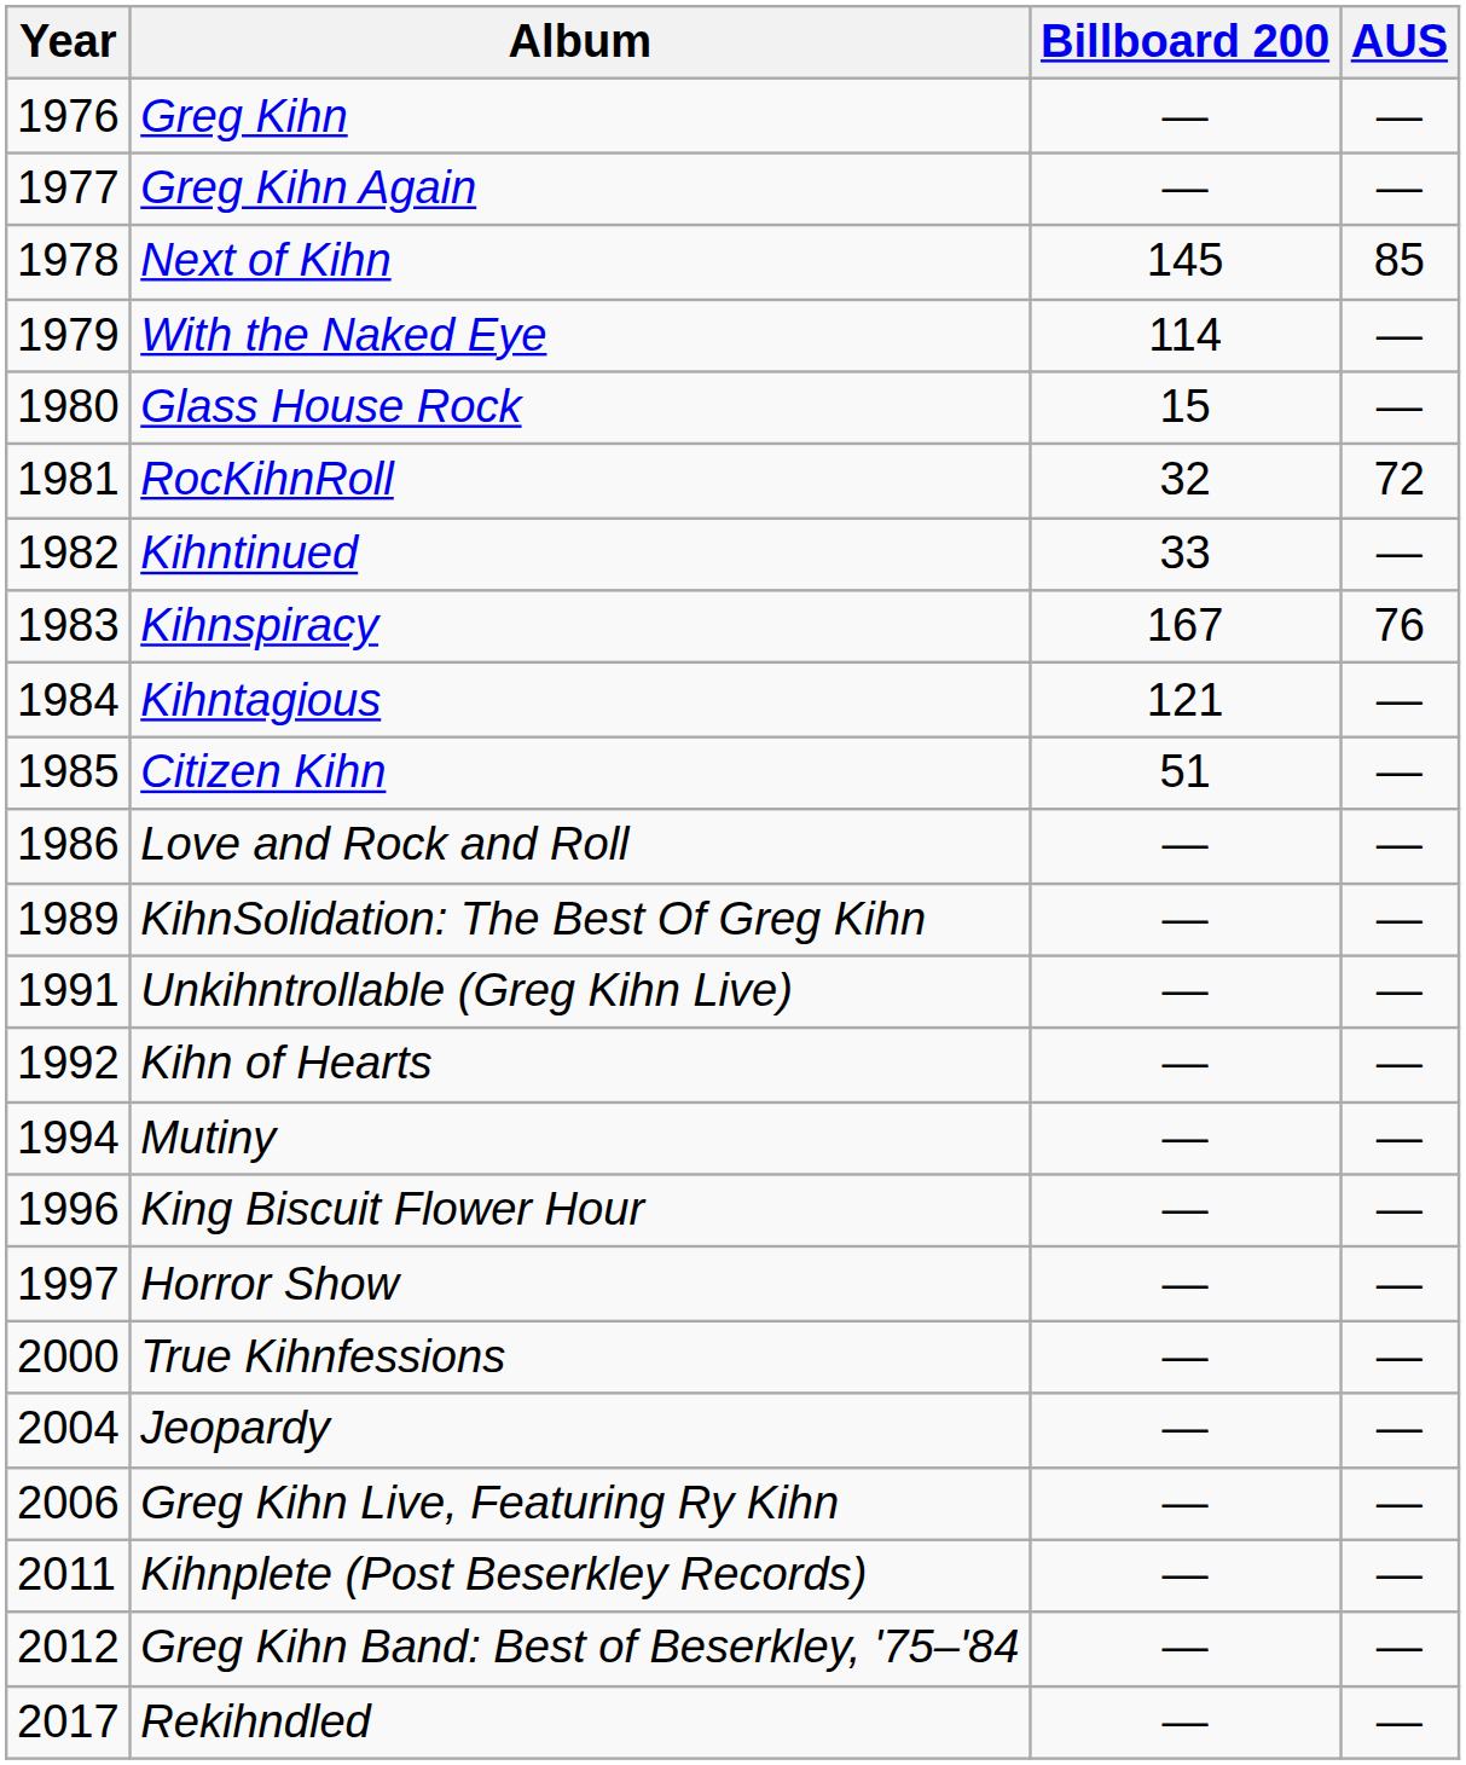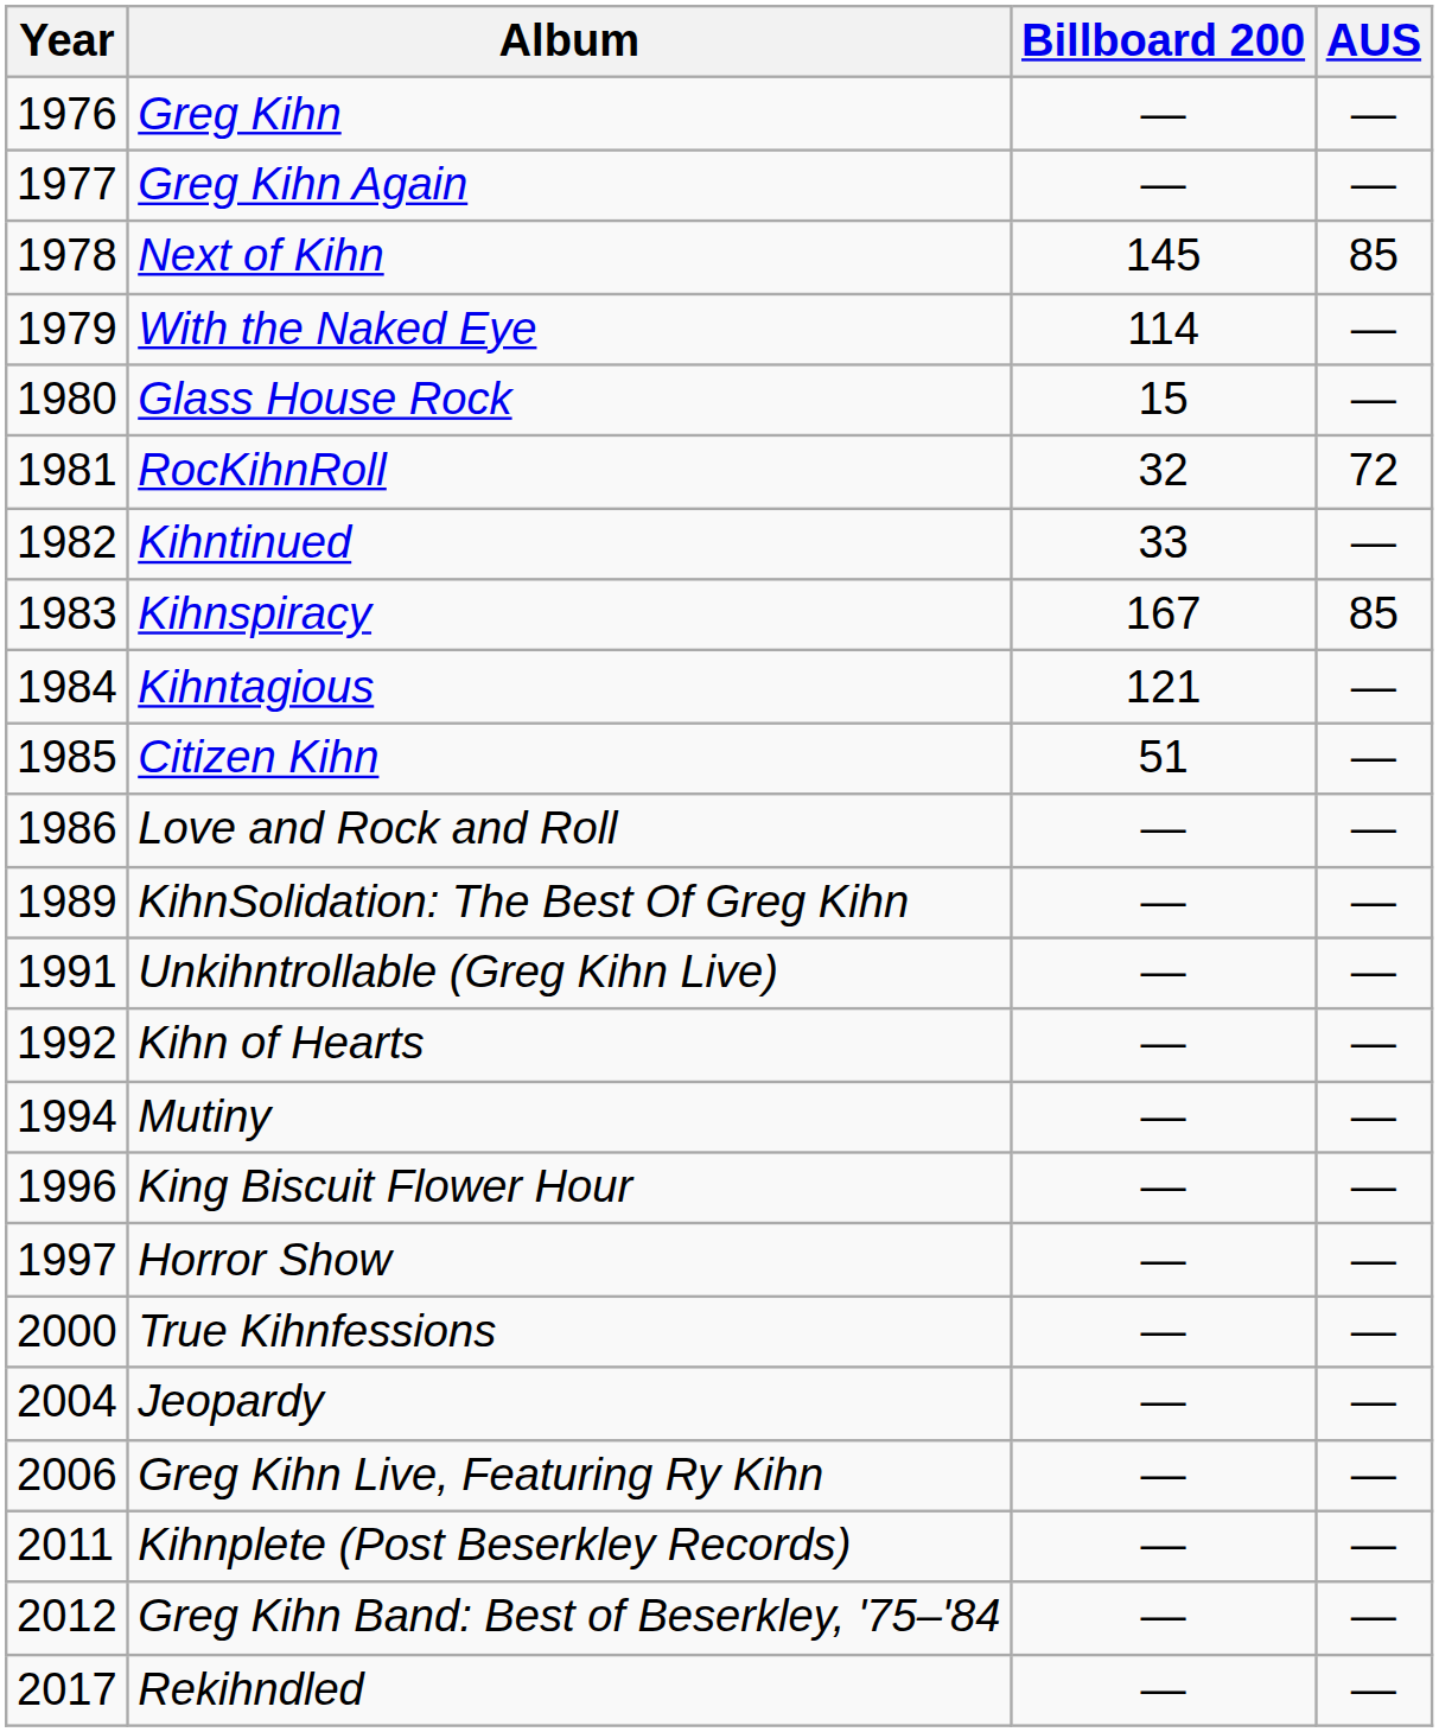 <table class="wikitable">
 <tr>
 <th align="left" valign="center">Year</th>
 <th align="left" valign="center">Album</th>
 <th align="center" valign="center"><a href='#'>Billboard 200</a></th>
 <th align="center" valign="center"><a href='#'>AUS</a></th>
 </tr>
 <tr>
 <td align="left" valign="center">1976</td>
 <td align="left" valign="center"><em><a href='#'>Greg Kihn</a></em></td>
 <td align="center" valign="center">—</td>
 <td align="center" valign="center">—</td>
 </tr>
 <tr>
 <td align="left" valign="center">1977</td>
 <td align="left" valign="center"><em><a href='#'>Greg Kihn Again</a></em></td>
 <td align="center" valign="center">—</td>
 <td align="center" valign="center">—</td>
 </tr>
 <tr>
 <td align="left" valign="center">1978</td>
 <td align="left" valign="center"><em><a href='#'>Next of Kihn</a></em></td>
 <td align="center" valign="center">145</td>
 <td align="center" valign="center">85</td>
 </tr>
 <tr>
 <td align="left" valign="center">1979</td>
 <td align="left" valign="center"><em><a href='#'>With the Naked Eye</a></em></td>
 <td align="center" valign="center">114</td>
 <td align="center" valign="center">—</td>
 </tr>
 <tr>
 <td align="left" valign="center">1980</td>
 <td align="left" valign="center"><em><a href='#'>Glass House Rock</a></em></td>
 <td align="center" valign="center">15</td>
 <td align="center" valign="center">—</td>
 </tr>
 <tr>
 <td align="left" valign="center">1981</td>
 <td align="left" valign="center"><em><a href='#'>RocKihnRoll</a></em></td>
 <td align="center" valign="center">32</td>
 <td align="center" valign="center">72</td>
 </tr>
 <tr>
 <td align="left" valign="center">1982</td>
 <td align="left" valign="center"><em><a href='#'>Kihntinued</a></em></td>
 <td align="center" valign="center">33</td>
 <td align="center" valign="center">—</td>
 </tr>
 <tr>
 <td align="left" valign="center">1983</td>
 <td align="left" valign="center"><em><a href='#'>Kihnspiracy</a></em></td>
 <td align="center" valign="center">167</td>
-<td align="center" valign="center">76</td>
+<td align="center" valign="center">85</td>
 </tr>
 <tr>
 <td align="left" valign="center">1984</td>
 <td align="left" valign="center"><em><a href='#'>Kihntagious</a></em></td>
 <td align="center" valign="center">121</td>
 <td align="center" valign="center">—</td>
 </tr>
 <tr>
 <td align="left" valign="center">1985</td>
 <td align="left" valign="center"><em><a href='#'>Citizen Kihn</a></em></td>
 <td align="center" valign="center">51</td>
 <td align="center" valign="center">—</td>
 </tr>
 <tr>
 <td align="left" valign="center">1986</td>
 <td align="left" valign="center"><em>Love and Rock and Roll</em></td>
 <td align="center" valign="center">—</td>
 <td align="center" valign="center">—</td>
 </tr>
 <tr>
 <td align="left" valign="center">1989</td>
 <td align="left" valign="center"><em>KihnSolidation: The Best Of Greg Kihn</em></td>
 <td align="center" valign="center">—</td>
 <td align="center" valign="center">—</td>
 </tr>
 <tr>
 <td align="left" valign="center">1991</td>
 <td align="left" valign="center"><em>Unkihntrollable (Greg Kihn Live)</em></td>
 <td align="center" valign="center">—</td>
 <td align="center" valign="center">—</td>
 </tr>
 <tr>
 <td align="left" valign="center">1992</td>
 <td align="left" valign="center"><em>Kihn of Hearts</em></td>
 <td align="center" valign="center">—</td>
 <td align="center" valign="center">—</td>
 </tr>
 <tr>
 <td align="left" valign="center">1994</td>
 <td align="left" valign="center"><em>Mutiny</em></td>
 <td align="center" valign="center">—</td>
 <td align="center" valign="center">—</td>
 </tr>
 <tr>
 <td align="left" valign="center">1996</td>
 <td align="left" valign="center"><em>King Biscuit Flower Hour</em></td>
 <td align="center" valign="center">—</td>
 <td align="center" valign="center">—</td>
 </tr>
 <tr>
 <td align="left" valign="center">1997</td>
 <td align="left" valign="center"><em>Horror Show</em></td>
 <td align="center" valign="center">—</td>
 <td align="center" valign="center">—</td>
 </tr>
 <tr>
 <td align="left" valign="center">2000</td>
 <td align="left" valign="center"><em>True Kihnfessions</em></td>
 <td align="center" valign="center">—</td>
 <td align="center" valign="center">—</td>
 </tr>
 <tr>
 <td align="left" valign="center">2004</td>
 <td align="left" valign="center"><em>Jeopardy</em></td>
 <td align="center" valign="center">—</td>
 <td align="center" valign="center">—</td>
 </tr>
 <tr>
 <td align="left" valign="center">2006</td>
 <td align="left" valign="center"><em>Greg Kihn Live, Featuring Ry Kihn</em> </td>
 <td align="center" valign="center">—</td>
 <td align="center" valign="center">—</td>
 </tr>
 <tr>
 <td align="left" valign="center">2011</td>
 <td align="left" valign="center"><em>Kihnplete (Post Beserkley Records)</em></td>
 <td align="center" valign="center">—</td>
 <td align="center" valign="center">—</td>
 </tr>
 <tr>
 <td align="left" valign="center">2012</td>
 <td align="left" valign="center"><em>Greg Kihn Band: Best of Beserkley, '75–'84</em></td>
 <td align="center" valign="center">—</td>
 <td align="center" valign="center">—</td>
 </tr>
 <tr>
 <td align="left" valign="center">2017</td>
 <td align="left" valign="center"><em>Rekihndled</em></td>
 <td align="center" valign="center">—</td>
 <td align="center" valign="center">—</td>
 </tr>
 </table>
